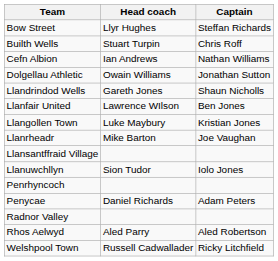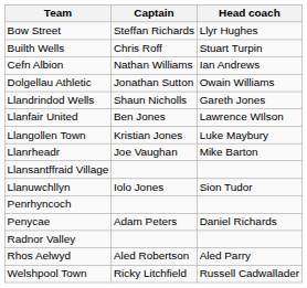 <table class="wikitable sortable" style="text-align:left; margin-top:0.2em">
 <tr>
 <th>Team</th>
+<th>Captain</th>
 <th>Head coach</th>
-<th>Captain</th>
 </tr>
 <tr>
 <td>Bow Street</td>
+<td> Steffan Richards</td>
 <td> Llyr Hughes</td>
-<td> Steffan Richards</td>
 </tr>
 <tr>
 <td>Builth Wells</td>
+<td> Chris Roff</td>
 <td> Stuart Turpin</td>
-<td> Chris Roff</td>
 </tr>
 <tr>
 <td>Cefn Albion</td>
+<td> Nathan Williams</td>
 <td> Ian Andrews</td>
-<td> Nathan Williams</td>
 </tr>
 <tr>
 <td>Dolgellau Athletic</td>
+<td> Jonathan Sutton</td>
 <td> Owain Williams</td>
-<td> Jonathan Sutton</td>
 </tr>
 <tr>
 <td>Llandrindod Wells</td>
+<td> Shaun Nicholls</td>
 <td> Gareth Jones</td>
-<td> Shaun Nicholls</td>
 </tr>
 <tr>
 <td>Llanfair United</td>
+<td> Ben Jones</td>
 <td> Lawrence WIlson</td>
-<td> Ben Jones</td>
 </tr>
 <tr>
 <td>Llangollen Town</td>
+<td> Kristian Jones</td>
 <td> Luke Maybury</td>
-<td> Kristian Jones</td>
 </tr>
 <tr>
 <td>Llanrheadr</td>
+<td> Joe Vaughan</td>
 <td> Mike Barton</td>
-<td> Joe Vaughan</td>
 </tr>
 <tr>
 <td>Llansantffraid Village</td>
 <td></td>
 <td></td>
 </tr>
 <tr>
 <td>Llanuwchllyn</td>
+<td> Iolo Jones</td>
 <td> Sion Tudor</td>
-<td> Iolo Jones</td>
 </tr>
 <tr>
 <td>Penrhyncoch</td>
 <td></td>
 <td></td>
 </tr>
 <tr>
 <td>Penycae</td>
+<td> Adam Peters</td>
 <td> Daniel Richards</td>
-<td> Adam Peters</td>
 </tr>
 <tr>
 <td>Radnor Valley</td>
 <td></td>
 <td></td>
 </tr>
 <tr>
 <td>Rhos Aelwyd</td>
+<td> Aled Robertson</td>
 <td> Aled Parry</td>
-<td> Aled Robertson</td>
 </tr>
 <tr>
 <td>Welshpool Town</td>
+<td> Ricky Litchfield</td>
 <td> Russell Cadwallader</td>
-<td> Ricky Litchfield</td>
 </tr>
 </table>
